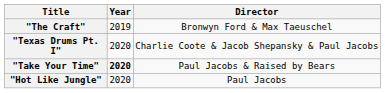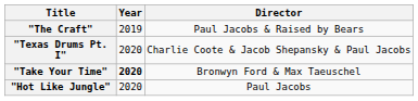 <table class="wikitable plainrowheaders" style="text-align:center;">
 <tr>
 <th scope="col" style="width:11em;">Title</th>
 <th scope="col">Year</th>
 <th scope="col">Director</th>
 </tr>
 <tr>
 <th scope="row">"The Craft"</th>
 <td>2019</td>
-<td>Bronwyn Ford & Max Taeuschel</td>
+<td>Paul Jacobs & Raised by Bears</td>
 </tr>
 <tr>
 <th scope="row">"Texas Drums Pt. I"</th>
 <td>2020</td>
 <td>Charlie Coote & Jacob Shepansky & Paul Jacobs</td>
 </tr>
 <tr>
 <th scope="row">"Take Your Time"</th>
 <td><strong>2020</strong></td>
-<td>Paul Jacobs & Raised by Bears</td>
+<td>Bronwyn Ford & Max Taeuschel</td>
 </tr>
 <tr>
 <th scope="row">"Hot Like Jungle"</th>
 <td rowspan="2">2020</td>
 <td>Paul Jacobs</td>
 </tr>
 </table>
